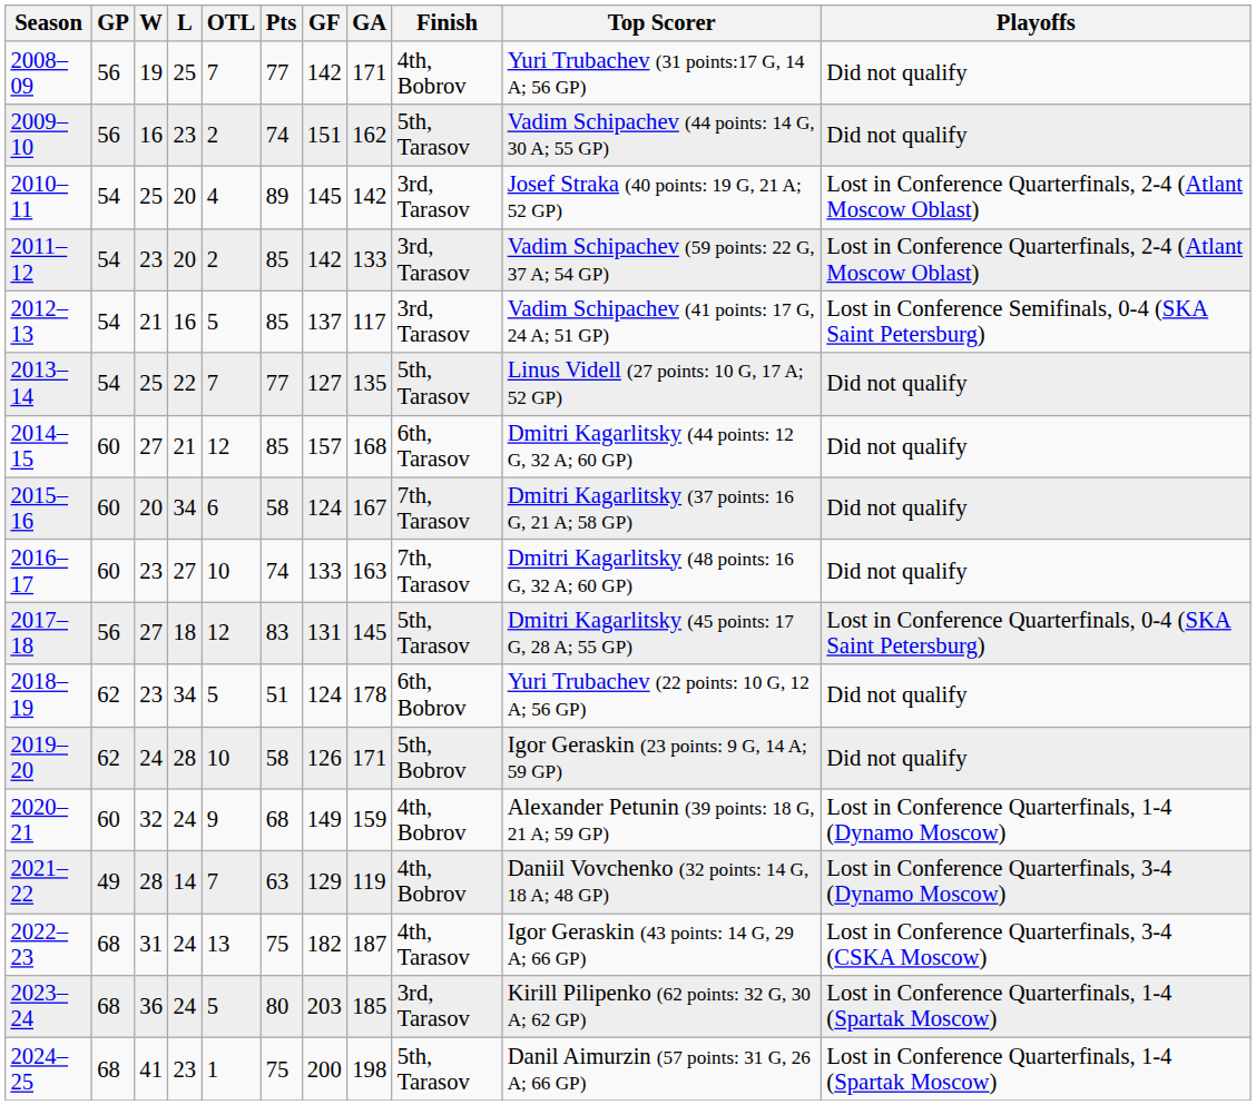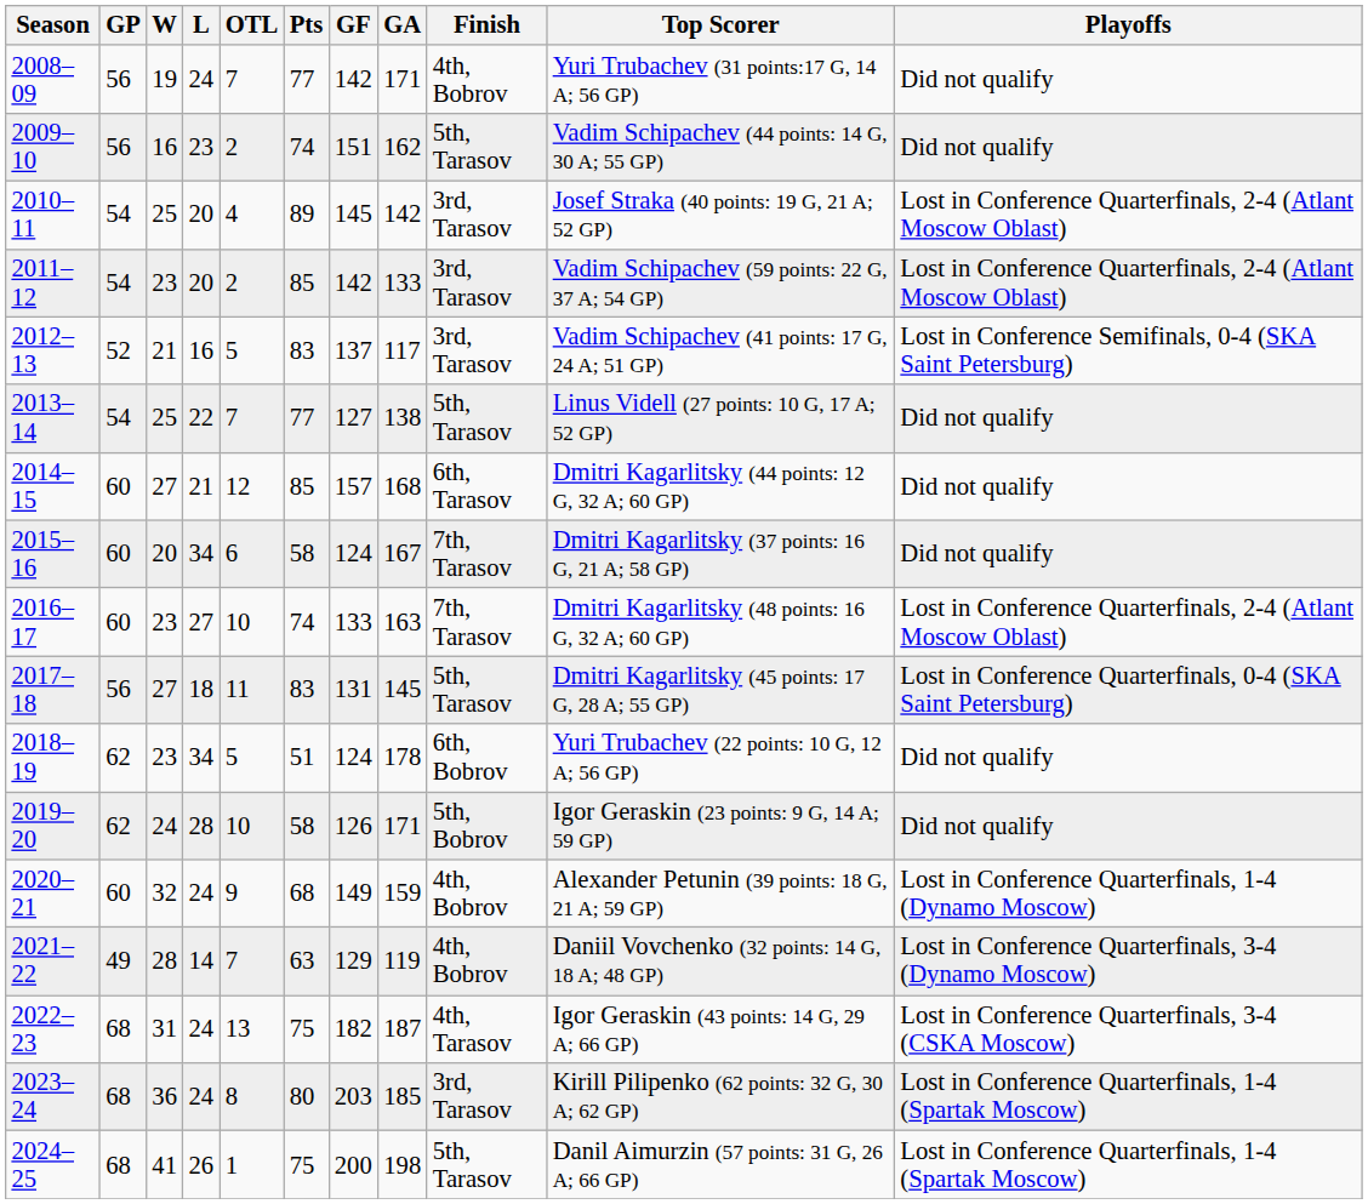 <table class="wikitable">
 <tr>
 <th>Season</th>
 <th>GP</th>
 <th>W</th>
 <th>L</th>
 <th>OTL</th>
 <th>Pts</th>
 <th>GF</th>
 <th>GA</th>
 <th>Finish</th>
 <th>Top Scorer</th>
 <th>Playoffs</th>
 </tr>
 <tr>
 <td><a href='#'>2008–09</a></td>
 <td>56</td>
 <td>19</td>
-<td>25</td>
+<td>24</td>
 <td>7</td>
 <td>77</td>
 <td>142</td>
 <td>171</td>
 <td>4th, Bobrov</td>
 <td><a href='#'>Yuri Trubachev</a> <small>(31 points:17 G, 14 A; 56 GP)</small></td>
 <td>Did not qualify</td>
 </tr>
 <tr style="background:#eee;">
 <td><a href='#'>2009–10</a></td>
 <td>56</td>
 <td>16</td>
 <td>23</td>
 <td>2</td>
 <td>74</td>
 <td>151</td>
 <td>162</td>
 <td>5th, Tarasov</td>
 <td><a href='#'>Vadim Schipachev</a> <small>(44 points: 14 G, 30 A; 55 GP)</small></td>
 <td>Did not qualify</td>
 </tr>
 <tr>
 <td><a href='#'>2010–11</a></td>
 <td>54</td>
 <td>25</td>
 <td>20</td>
 <td>4</td>
 <td>89</td>
 <td>145</td>
 <td>142</td>
 <td>3rd, Tarasov</td>
 <td><a href='#'>Josef Straka</a> <small>(40 points: 19 G, 21 A; 52 GP)</small></td>
 <td>Lost in Conference Quarterfinals, 2-4 (<a href='#'>Atlant Moscow Oblast</a>)</td>
 </tr>
 <tr style="background:#eee;">
 <td><a href='#'>2011–12</a></td>
 <td>54</td>
 <td>23</td>
 <td>20</td>
 <td>2</td>
 <td>85</td>
 <td>142</td>
 <td>133</td>
 <td>3rd, Tarasov</td>
 <td><a href='#'>Vadim Schipachev</a> <small>(59 points: 22 G, 37 A; 54 GP)</small></td>
 <td>Lost in Conference Quarterfinals, 2-4 (<a href='#'>Atlant Moscow Oblast</a>)</td>
 </tr>
 <tr>
 <td><a href='#'>2012–13</a></td>
-<td>54</td>
+<td>52</td>
 <td>21</td>
 <td>16</td>
 <td>5</td>
-<td>85</td>
+<td>83</td>
 <td>137</td>
 <td>117</td>
 <td>3rd, Tarasov</td>
 <td><a href='#'>Vadim Schipachev</a> <small>(41 points: 17 G, 24 A; 51 GP)</small></td>
 <td>Lost in Conference Semifinals, 0-4 (<a href='#'>SKA Saint Petersburg</a>)</td>
 </tr>
 <tr style="background:#eee;">
 <td><a href='#'>2013–14</a></td>
 <td>54</td>
 <td>25</td>
 <td>22</td>
 <td>7</td>
 <td>77</td>
 <td>127</td>
-<td>135</td>
+<td>138</td>
 <td>5th, Tarasov</td>
 <td><a href='#'>Linus Videll</a> <small>(27 points: 10 G, 17 A; 52 GP)</small></td>
 <td>Did not qualify</td>
 </tr>
 <tr>
 <td><a href='#'>2014–15</a></td>
 <td>60</td>
 <td>27</td>
 <td>21</td>
 <td>12</td>
 <td>85</td>
 <td>157</td>
 <td>168</td>
 <td>6th, Tarasov</td>
 <td><a href='#'>Dmitri Kagarlitsky</a> <small>(44 points: 12 G, 32 A; 60 GP)</small></td>
 <td>Did not qualify</td>
 </tr>
 <tr style="background:#eee;">
 <td><a href='#'>2015–16</a></td>
 <td>60</td>
 <td>20</td>
 <td>34</td>
 <td>6</td>
 <td>58</td>
 <td>124</td>
 <td>167</td>
 <td>7th, Tarasov</td>
 <td><a href='#'>Dmitri Kagarlitsky</a> <small>(37 points: 16 G, 21 A; 58 GP)</small></td>
 <td>Did not qualify</td>
 </tr>
 <tr>
 <td><a href='#'>2016–17</a></td>
 <td>60</td>
 <td>23</td>
 <td>27</td>
 <td>10</td>
 <td>74</td>
 <td>133</td>
 <td>163</td>
 <td>7th, Tarasov</td>
 <td><a href='#'>Dmitri Kagarlitsky</a> <small>(48 points: 16 G, 32 A; 60 GP)</small></td>
-<td>Did not qualify</td>
+<td>Lost in Conference Quarterfinals, 2-4 (<a href='#'>Atlant Moscow Oblast</a>)</td>
 </tr>
 <tr style="background:#eee;">
 <td><a href='#'>2017–18</a></td>
 <td>56</td>
 <td>27</td>
 <td>18</td>
-<td>12</td>
+<td>11</td>
 <td>83</td>
 <td>131</td>
 <td>145</td>
 <td>5th, Tarasov</td>
 <td><a href='#'>Dmitri Kagarlitsky</a> <small>(45 points: 17 G, 28 A; 55 GP)</small></td>
 <td>Lost in Conference Quarterfinals, 0-4 (<a href='#'>SKA Saint Petersburg</a>)</td>
 </tr>
 <tr>
 <td><a href='#'>2018–19</a></td>
 <td>62</td>
 <td>23</td>
 <td>34</td>
 <td>5</td>
 <td>51</td>
 <td>124</td>
 <td>178</td>
 <td>6th, Bobrov</td>
 <td><a href='#'>Yuri Trubachev</a> <small>(22 points: 10 G, 12 A; 56 GP)</small></td>
 <td>Did not qualify</td>
 </tr>
 <tr style="background:#eee;">
 <td><a href='#'>2019–20</a></td>
 <td>62</td>
 <td>24</td>
 <td>28</td>
 <td>10</td>
 <td>58</td>
 <td>126</td>
 <td>171</td>
 <td>5th, Bobrov</td>
 <td>Igor Geraskin <small>(23 points: 9 G, 14 A; 59 GP)</small></td>
 <td>Did not qualify</td>
 </tr>
 <tr>
 <td><a href='#'>2020–21</a></td>
 <td>60</td>
 <td>32</td>
 <td>24</td>
 <td>9</td>
 <td>68</td>
 <td>149</td>
 <td>159</td>
 <td>4th, Bobrov</td>
 <td>Alexander Petunin <small>(39 points: 18 G, 21 A; 59 GP)</small></td>
 <td>Lost in Conference Quarterfinals, 1-4 (<a href='#'>Dynamo Moscow</a>)</td>
 </tr>
 <tr style="background:#eee;">
 <td><a href='#'>2021–22</a></td>
 <td>49</td>
 <td>28</td>
 <td>14</td>
 <td>7</td>
 <td>63</td>
 <td>129</td>
 <td>119</td>
 <td>4th, Bobrov</td>
 <td>Daniil Vovchenko <small>(32 points: 14 G, 18 A; 48 GP)</small></td>
 <td>Lost in Conference Quarterfinals, 3-4 (<a href='#'>Dynamo Moscow</a>)</td>
 </tr>
 <tr>
 <td><a href='#'>2022–23</a></td>
 <td>68</td>
 <td>31</td>
 <td>24</td>
 <td>13</td>
 <td>75</td>
 <td>182</td>
 <td>187</td>
 <td>4th, Tarasov</td>
 <td>Igor Geraskin <small>(43 points: 14 G, 29 A; 66 GP)</small></td>
 <td>Lost in Conference Quarterfinals, 3-4 (<a href='#'>CSKA Moscow</a>)</td>
 </tr>
 <tr style="background:#eee;">
 <td><a href='#'>2023–24</a></td>
 <td>68</td>
 <td>36</td>
 <td>24</td>
-<td>5</td>
+<td>8</td>
 <td>80</td>
 <td>203</td>
 <td>185</td>
 <td>3rd, Tarasov</td>
 <td>Kirill Pilipenko <small>(62 points: 32 G, 30 A; 62 GP)</small></td>
 <td>Lost in Conference Quarterfinals, 1-4 (<a href='#'>Spartak Moscow</a>)</td>
 </tr>
 <tr>
 <td><a href='#'>2024–25</a></td>
 <td>68</td>
 <td>41</td>
-<td>23</td>
+<td>26</td>
 <td>1</td>
 <td>75</td>
 <td>200</td>
 <td>198</td>
 <td>5th, Tarasov</td>
 <td>Danil Aimurzin <small>(57 points: 31 G, 26 A; 66 GP)</small></td>
 <td>Lost in Conference Quarterfinals, 1-4 (<a href='#'>Spartak Moscow</a>)</td>
 </tr>
 </table>
